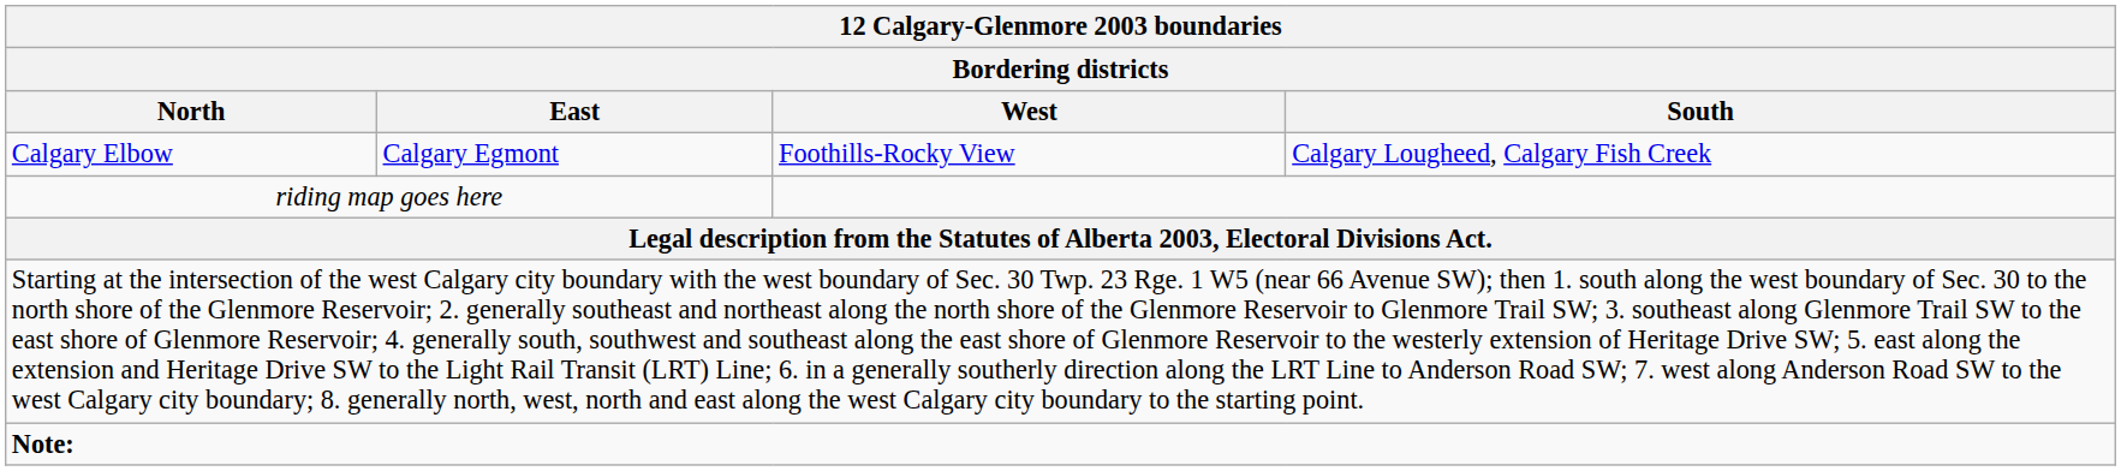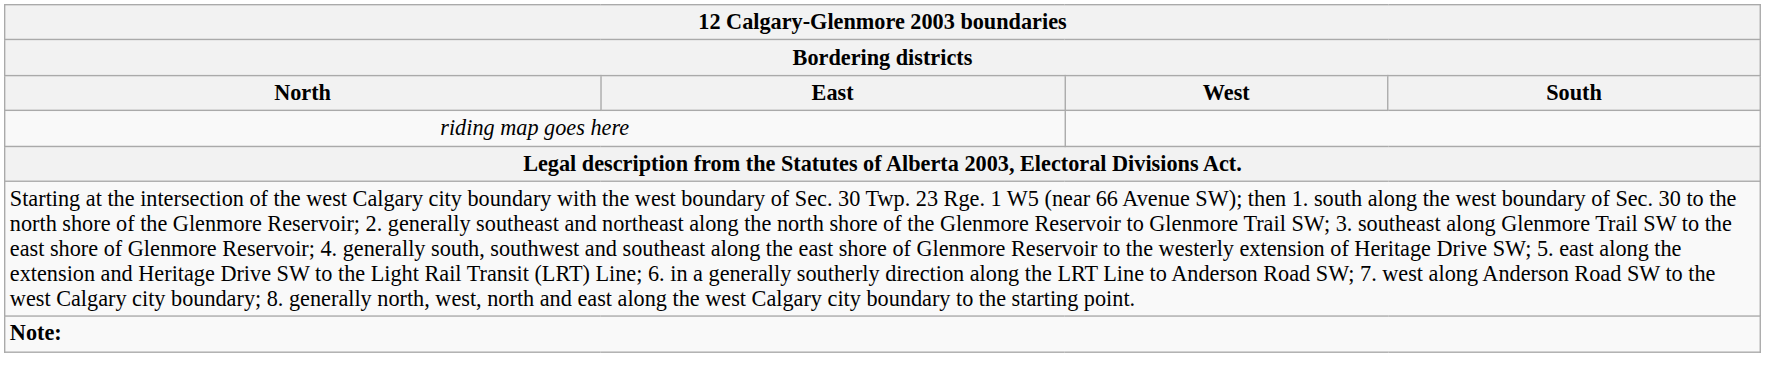 <table class="wikitable collapsible collapsed" style="width:100%;">
 <tr>
 <th colspan=4>12 Calgary-Glenmore 2003 boundaries</th>
 </tr>
 <tr>
 <th colspan=4>Bordering districts</th>
 </tr>
 <tr>
 <th>North</th>
 <th>East</th>
 <th>West</th>
 <th>South</th>
-</tr>
-<tr>
-<td><a href='#'>Calgary Elbow</a></td>
-<td><a href='#'>Calgary Egmont</a></td>
-<td><a href='#'>Foothills-Rocky View</a></td>
-<td><a href='#'>Calgary Lougheed</a>, <a href='#'>Calgary Fish Creek</a></td>
 </tr>
 <tr>
 <td colspan=2 align=center><em>riding map goes here</em></td>
 <td colspan=2 align=center></td>
 </tr>
 <tr>
 <th colspan=4>Legal description from the Statutes of Alberta 2003, Electoral Divisions Act.</th>
 </tr>
 <tr>
 <td colspan=4>Starting at the intersection of the west Calgary city boundary with the west boundary of Sec. 30 Twp. 23 Rge. 1 W5 (near 66 Avenue SW); then 1. south along the west boundary of Sec. 30 to the north shore of the Glenmore Reservoir; 2. generally southeast and northeast along the north shore of the Glenmore Reservoir to Glenmore Trail SW; 3. southeast along Glenmore Trail SW to the east shore of Glenmore Reservoir; 4. generally south, southwest and southeast along the east shore of Glenmore Reservoir to the westerly extension of Heritage Drive SW; 5. east along the extension and Heritage Drive SW to the Light Rail Transit (LRT) Line; 6. in a generally southerly direction along the LRT Line to Anderson Road SW; 7. west along Anderson Road SW to the west Calgary city boundary; 8. generally north, west, north and east along the west Calgary city boundary to the starting point.</td>
 </tr>
 <tr>
 <td colspan=4><strong>Note:</strong></td>
 </tr>
 </table>
